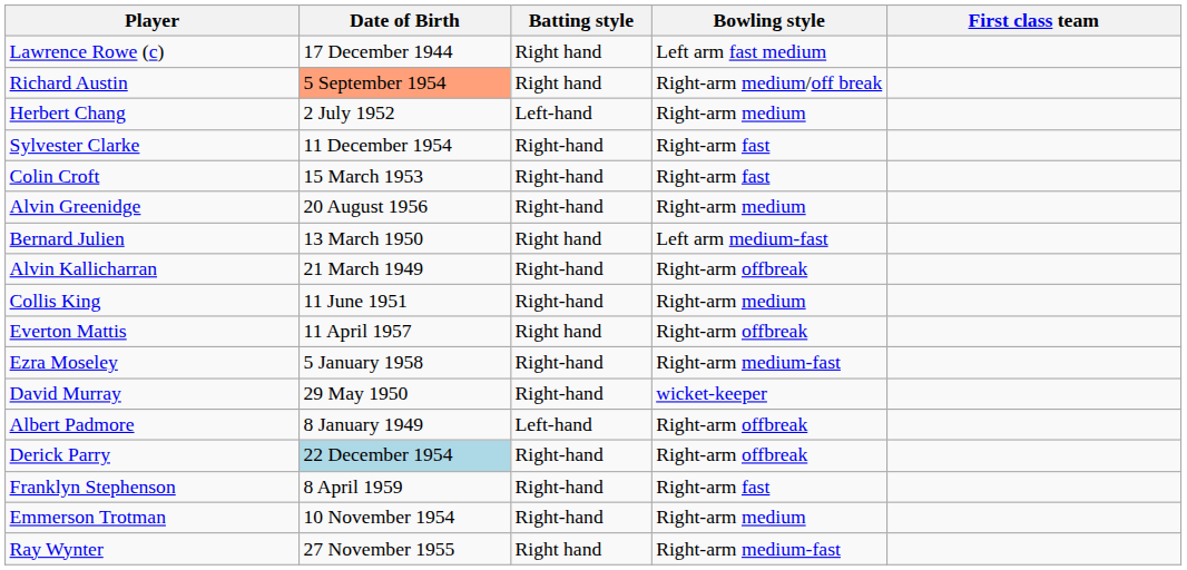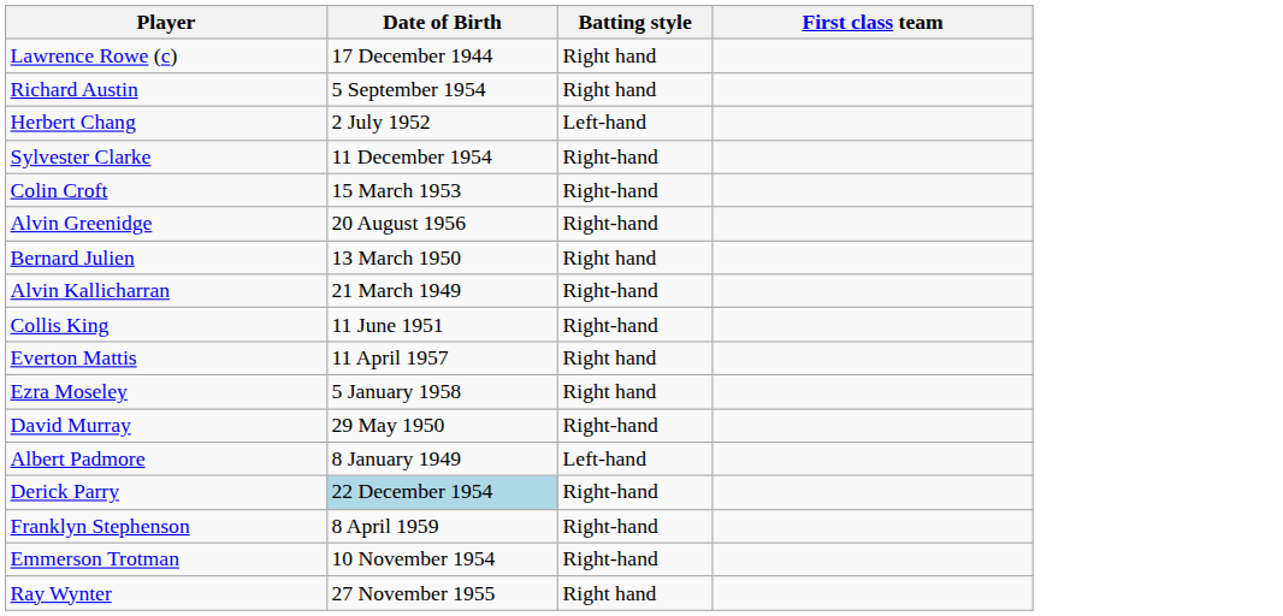 <table class="wikitable">
 <tr>
 <th width="25%">Player</th>
 <th width="18%">Date of Birth</th>
 <th width="12%">Batting style</th>
-<th width="20%">Bowling style</th>
 <th width="25%"><a href='#'>First class</a> team</th>
 </tr>
 <tr>
 <td><a href='#'>Lawrence Rowe</a> (<a href='#'>c</a>)</td>
 <td>17 December 1944</td>
 <td>Right hand</td>
-<td>Left arm <a href='#'>fast medium</a></td>
 <td></td>
 </tr>
 <tr>
 <td><a href='#'>Richard Austin</a></td>
-<td style="background: lightsalmon;">5 September 1954</td>
+<td>5 September 1954</td>
 <td>Right hand</td>
-<td>Right-arm <a href='#'>medium</a>/<a href='#'>off break</a></td>
 <td></td>
 </tr>
 <tr>
 <td><a href='#'>Herbert Chang</a></td>
 <td>2 July 1952</td>
 <td>Left-hand</td>
-<td>Right-arm <a href='#'>medium</a></td>
 <td></td>
 </tr>
 <tr>
 <td><a href='#'>Sylvester Clarke</a></td>
 <td>11 December 1954</td>
 <td>Right-hand</td>
-<td>Right-arm <a href='#'>fast</a></td>
 <td></td>
 </tr>
 <tr>
 <td><a href='#'>Colin Croft</a></td>
 <td>15 March 1953</td>
 <td>Right-hand</td>
-<td>Right-arm <a href='#'>fast</a></td>
 <td></td>
 </tr>
 <tr>
 <td><a href='#'>Alvin Greenidge</a></td>
 <td>20 August 1956</td>
 <td>Right-hand</td>
-<td>Right-arm <a href='#'>medium</a></td>
 <td></td>
 </tr>
 <tr>
 <td><a href='#'>Bernard Julien</a></td>
 <td>13 March 1950</td>
 <td>Right hand</td>
-<td>Left arm <a href='#'>medium-fast</a></td>
 <td></td>
 </tr>
 <tr>
 <td><a href='#'>Alvin Kallicharran</a></td>
 <td>21 March 1949</td>
 <td>Right-hand</td>
-<td>Right-arm <a href='#'>offbreak</a></td>
 <td></td>
 </tr>
 <tr>
 <td><a href='#'>Collis King</a></td>
 <td>11 June 1951</td>
 <td>Right-hand</td>
-<td>Right-arm <a href='#'>medium</a></td>
 <td></td>
 </tr>
 <tr>
 <td><a href='#'>Everton Mattis</a></td>
 <td>11 April 1957</td>
 <td>Right hand</td>
-<td>Right-arm <a href='#'>offbreak</a></td>
 <td></td>
 </tr>
 <tr>
 <td><a href='#'>Ezra Moseley</a></td>
 <td>5 January 1958</td>
-<td>Right-hand</td>
-<td>Right-arm <a href='#'>medium-fast</a></td>
+<td>Right hand</td>
 <td></td>
 </tr>
 <tr>
 <td><a href='#'>David Murray</a></td>
 <td>29 May 1950</td>
 <td>Right-hand</td>
-<td><a href='#'>wicket-keeper</a></td>
 <td></td>
 </tr>
 <tr>
 <td><a href='#'>Albert Padmore</a></td>
 <td>8 January 1949</td>
 <td>Left-hand</td>
-<td>Right-arm <a href='#'>offbreak</a></td>
 <td></td>
 </tr>
 <tr>
 <td><a href='#'>Derick Parry</a></td>
 <td style="background: lightblue;">22 December 1954</td>
 <td>Right-hand</td>
-<td>Right-arm <a href='#'>offbreak</a></td>
 <td></td>
 </tr>
 <tr>
 <td><a href='#'>Franklyn Stephenson</a></td>
 <td>8 April 1959</td>
 <td>Right-hand</td>
-<td>Right-arm <a href='#'>fast</a></td>
 <td></td>
 </tr>
 <tr>
 <td><a href='#'>Emmerson Trotman</a></td>
 <td>10 November 1954</td>
 <td>Right-hand</td>
-<td>Right-arm <a href='#'>medium</a></td>
 <td></td>
 </tr>
 <tr>
 <td><a href='#'>Ray Wynter</a></td>
 <td>27 November 1955</td>
 <td>Right hand</td>
-<td>Right-arm <a href='#'>medium-fast</a></td>
 <td></td>
 </tr>
 </table>
